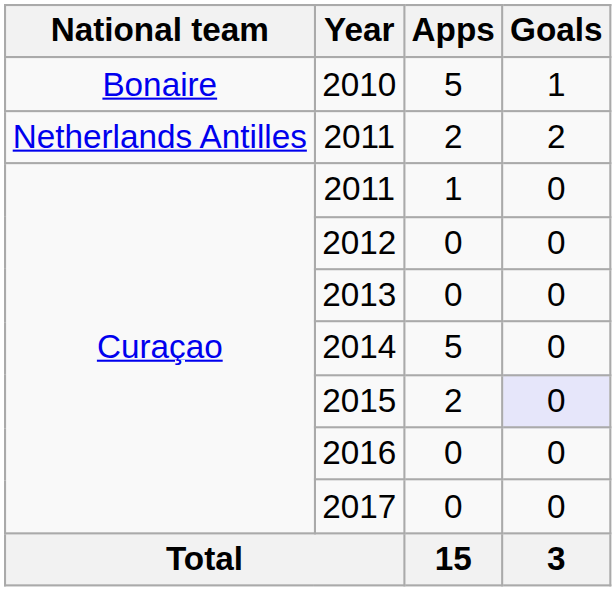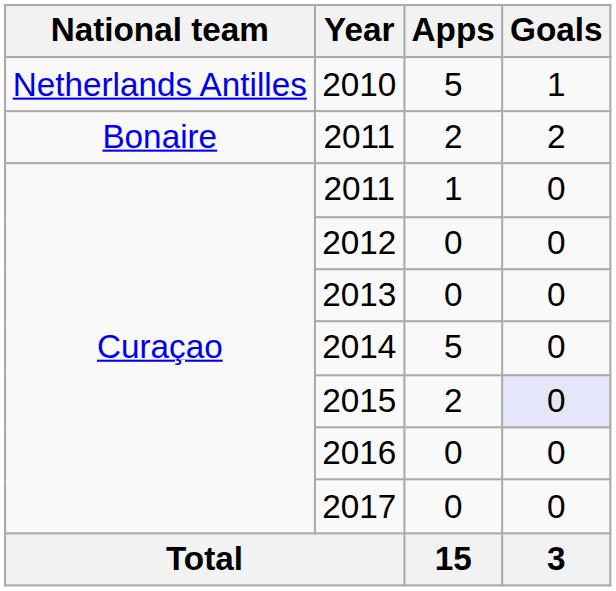 <table class="wikitable" style="text-align:center">
 <tr>
 <th>National team</th>
 <th>Year</th>
 <th>Apps</th>
 <th>Goals</th>
 </tr>
 <tr>
-<td rowspan="1"><a href='#'>Bonaire</a></td>
+<td rowspan="1"><a href='#'>Netherlands Antilles</a></td>
 <td>2010</td>
 <td>5</td>
 <td>1</td>
 </tr>
 <tr>
-<td rowspan="1"><a href='#'>Netherlands Antilles</a></td>
+<td rowspan="1"><a href='#'>Bonaire</a></td>
 <td>2011</td>
 <td>2</td>
 <td>2</td>
 </tr>
 <tr>
 <td rowspan="7"><a href='#'>Curaçao</a></td>
 <td>2011</td>
 <td>1</td>
 <td>0</td>
 </tr>
 <tr>
 <td>2012</td>
 <td>0</td>
 <td>0</td>
 </tr>
 <tr>
 <td>2013</td>
 <td>0</td>
 <td>0</td>
 </tr>
 <tr>
 <td>2014</td>
 <td>5</td>
 <td>0</td>
 </tr>
 <tr>
 <td>2015</td>
 <td>2</td>
 <td style="background: lavender;">0</td>
 </tr>
 <tr>
 <td>2016</td>
 <td>0</td>
 <td>0</td>
 </tr>
 <tr>
 <td>2017</td>
 <td>0</td>
 <td>0</td>
 </tr>
 <tr>
 <th colspan=2>Total</th>
 <th>15</th>
 <th>3</th>
 </tr>
 </table>
